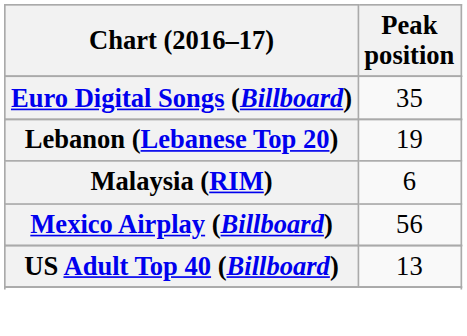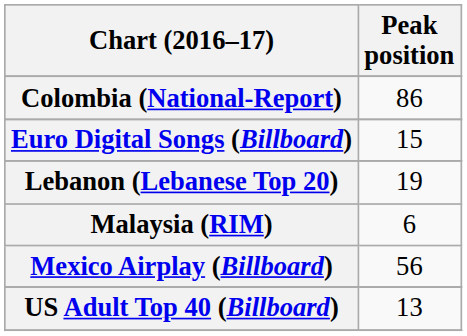 <table class="wikitable sortable plainrowheaders" style="text-align:center">
 <tr>
 <th scope="col">Chart (2016–17)</th>
 <th scope="col">Peak<br> position</th>
 </tr>
 <tr>
 </tr>
 <tr>
 </tr>
 <tr>
 </tr>
 <tr>
 </tr>
 <tr>
 </tr>
 <tr>
 </tr>
 <tr>
+<th scope="row">Colombia (<a href='#'>National-Report</a>)</th>
+<td>86</td>
+</tr>
+<tr>
 </tr>
 <tr>
 </tr>
 <tr>
 <th scope="row"><a href='#'>Euro Digital Songs</a> (<em><a href='#'>Billboard</a></em>)</th>
-<td>35</td>
+<td>15</td>
 </tr>
 <tr>
 </tr>
 <tr>
 </tr>
 <tr>
 </tr>
 <tr>
 </tr>
 <tr>
 </tr>
 <tr>
 <th scope="row">Lebanon (<a href='#'>Lebanese Top 20</a>)</th>
 <td>19</td>
 </tr>
 <tr>
 <th scope="row">Malaysia (<a href='#'>RIM</a>)</th>
 <td>6</td>
 </tr>
 <tr>
 <th scope="row"><a href='#'>Mexico Airplay</a> (<em><a href='#'>Billboard</a></em>)</th>
 <td>56</td>
 </tr>
 <tr>
 </tr>
 <tr>
 </tr>
 <tr>
 </tr>
 <tr>
 </tr>
 <tr>
 </tr>
 <tr>
 </tr>
 <tr>
 </tr>
 <tr>
 </tr>
 <tr>
 </tr>
 <tr>
 </tr>
 <tr>
 </tr>
 <tr>
 <th scope="row">US <a href='#'>Adult Top 40</a> (<em><a href='#'>Billboard</a></em>)</th>
 <td>13</td>
 </tr>
 <tr>
 </tr>
 <tr>
 </tr>
 <tr>
 </tr>
 <tr>
 </tr>
 <tr>
 </tr>
 <tr>
 </tr>
 </table>
